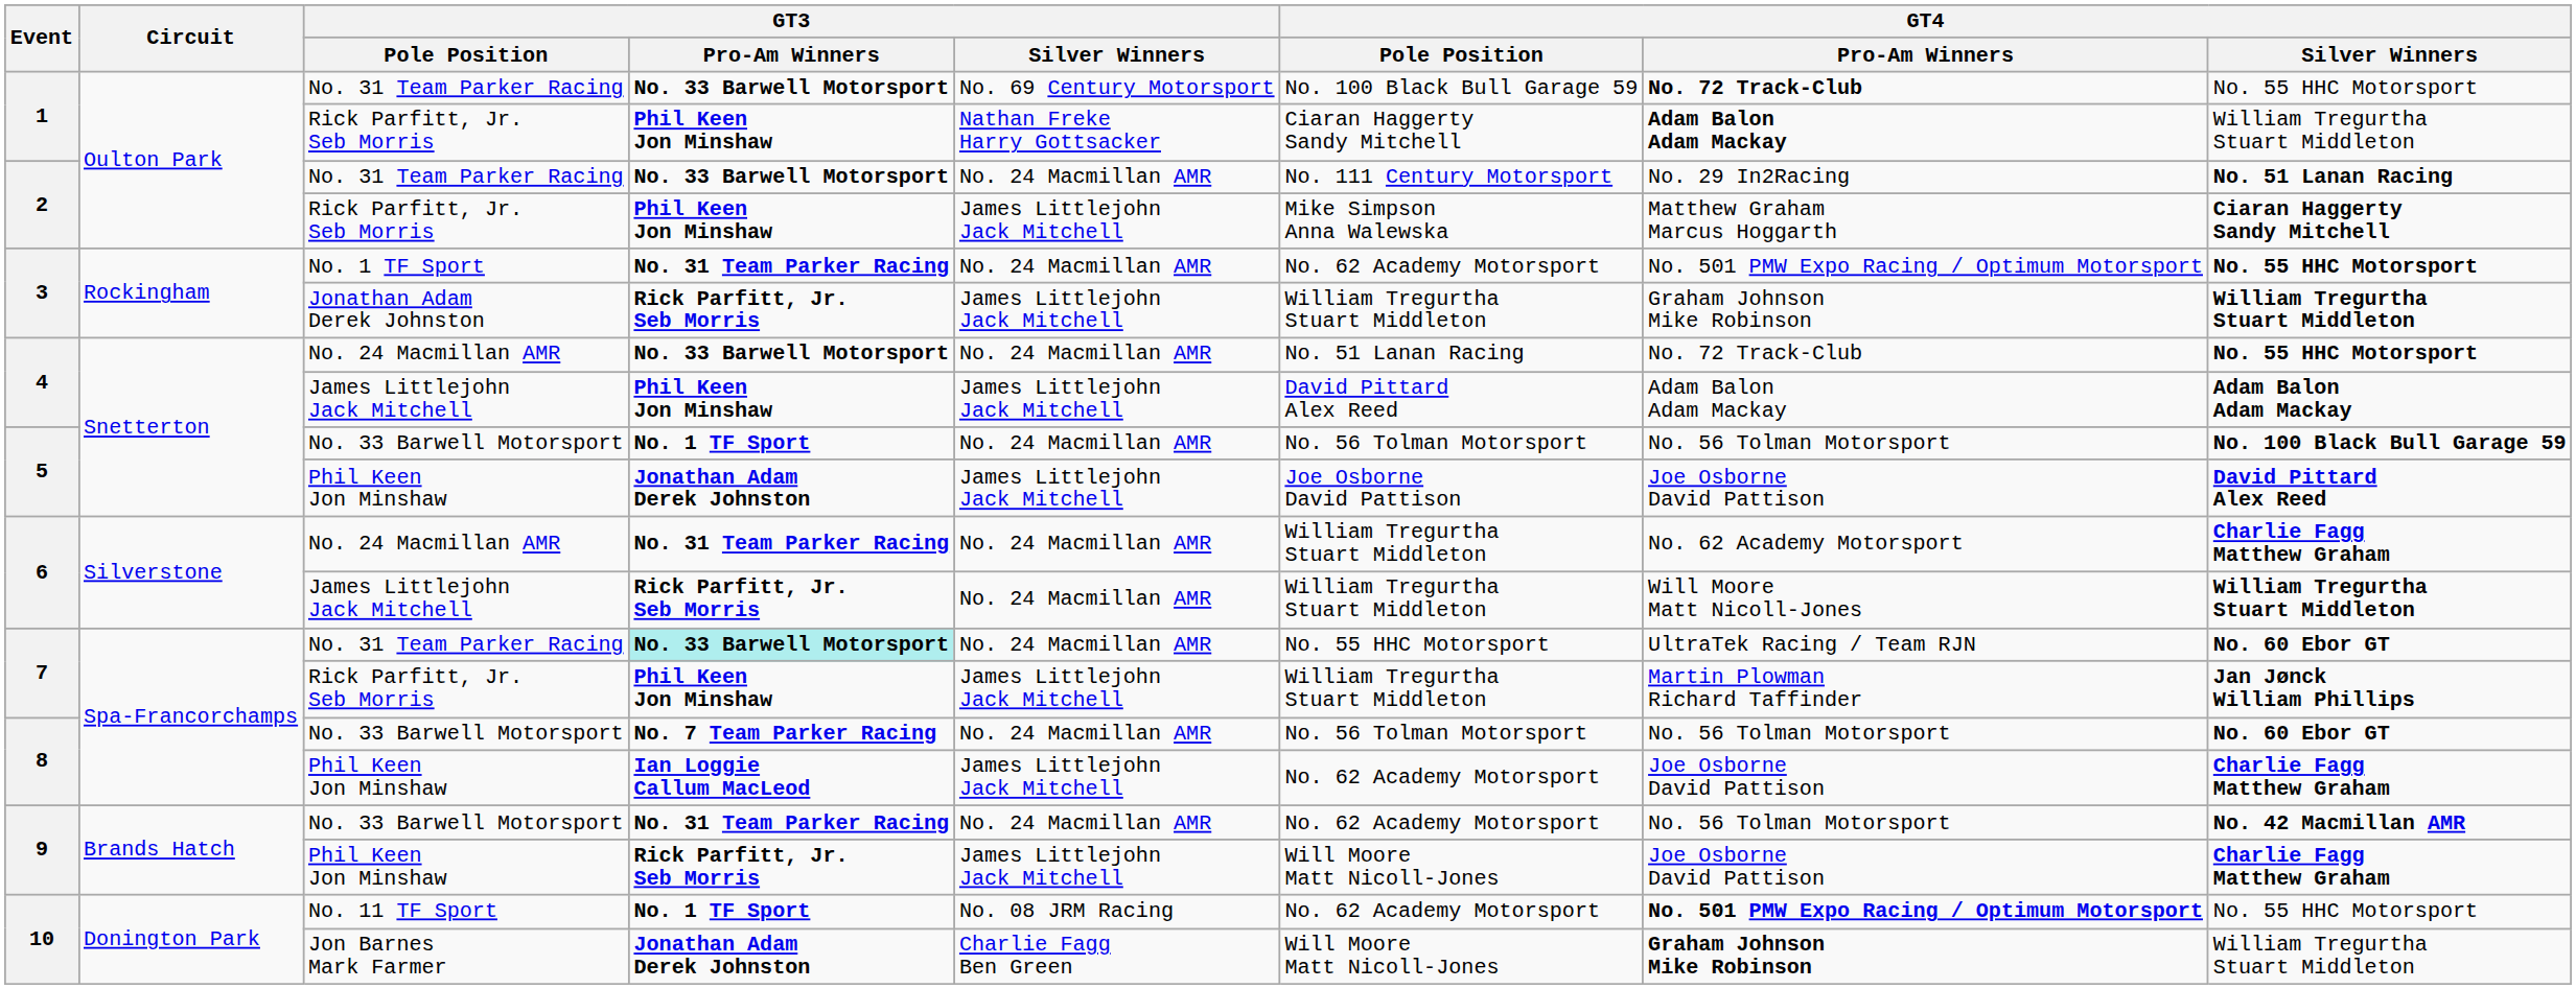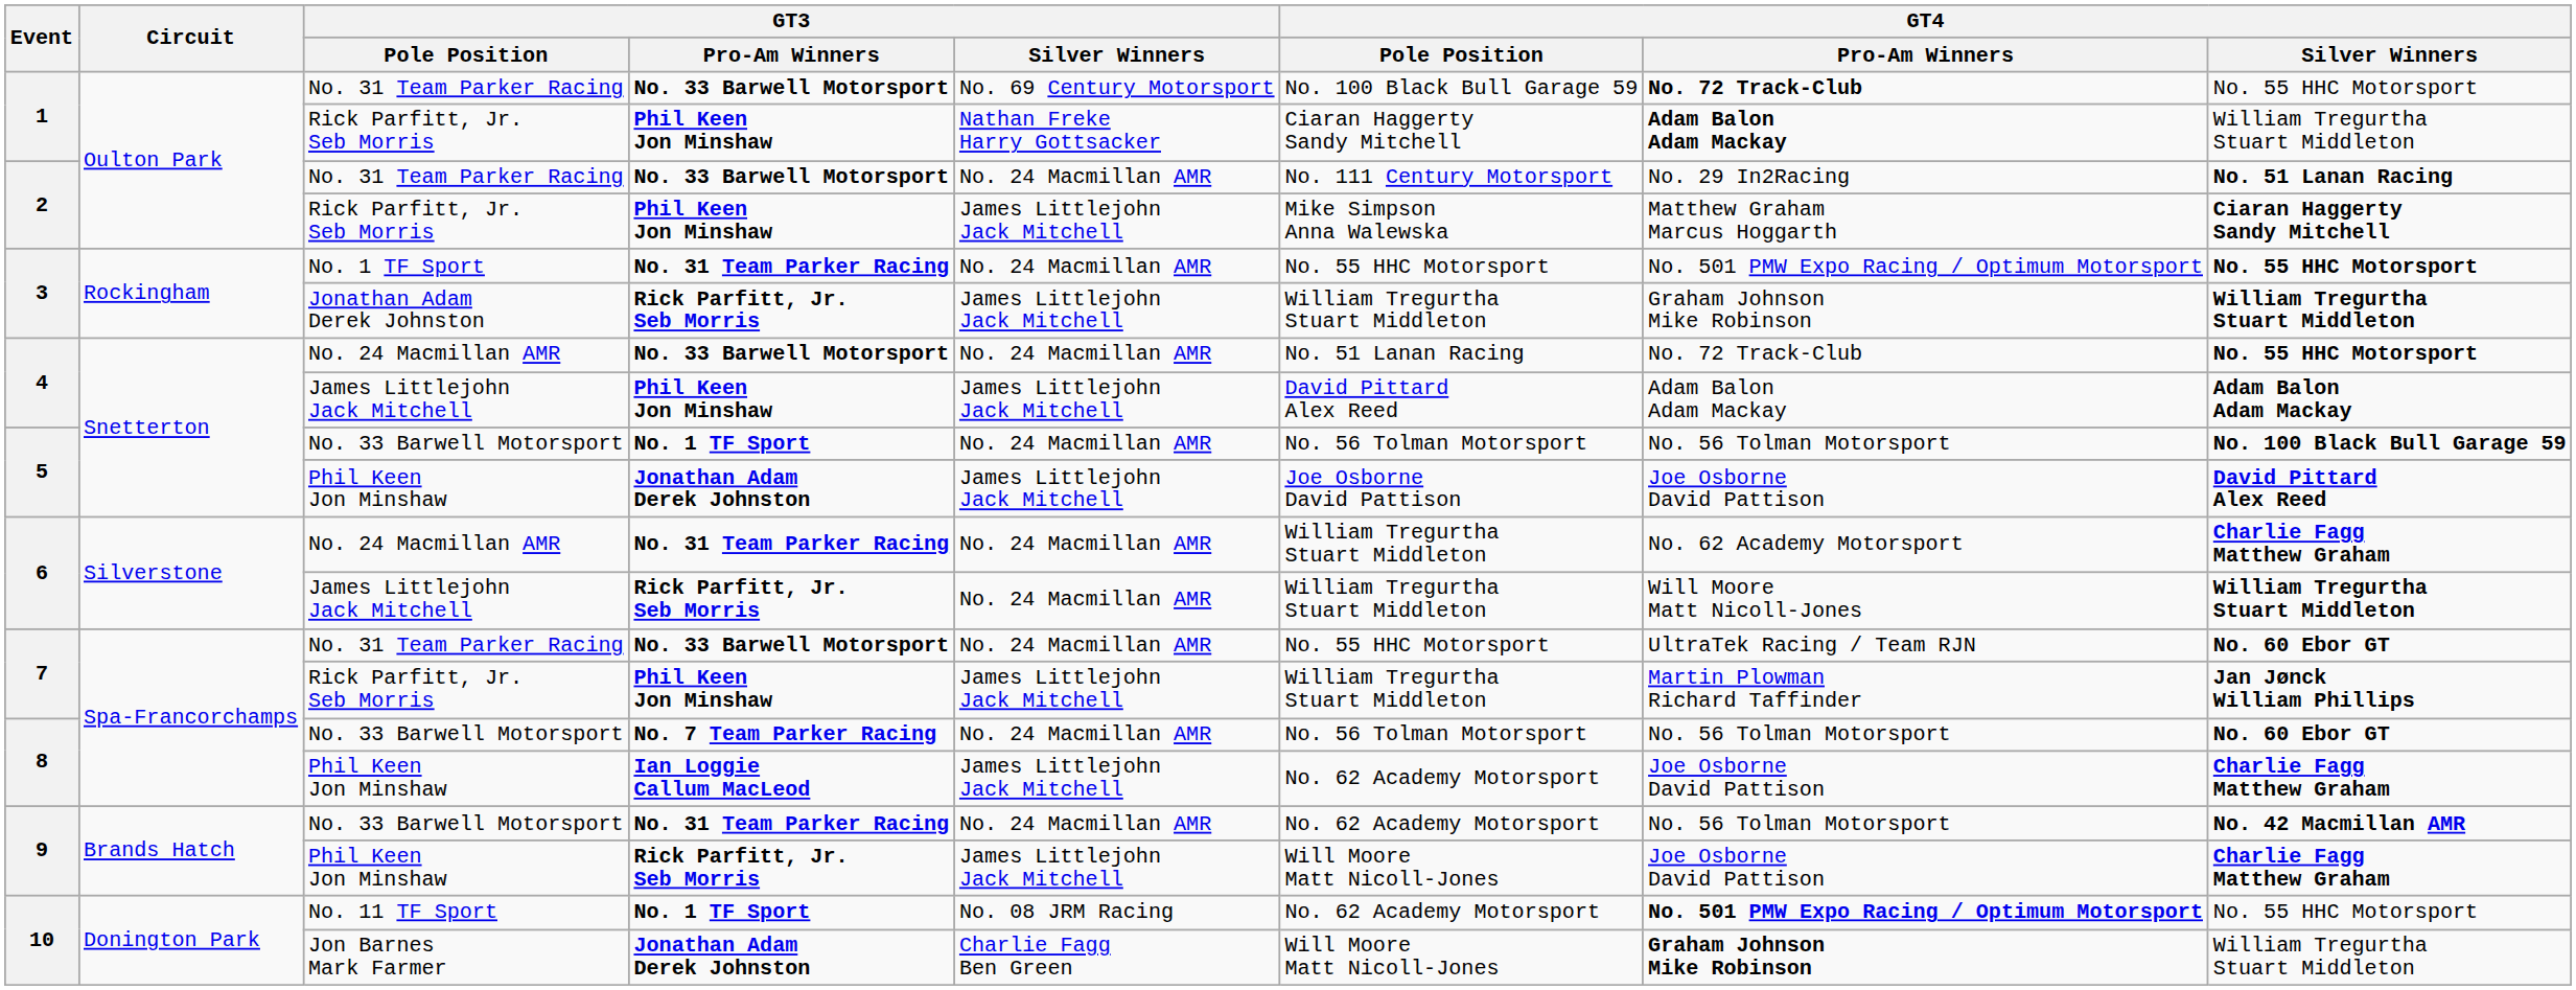 <table class="wikitable" style="font-size: 85%;">
 <tr>
 <th rowspan=2>Event</th>
 <th rowspan=2>Circuit</th>
 <th colspan=3>GT3</th>
 <th colspan=3>GT4</th>
 </tr>
 <tr>
 <th>Pole Position</th>
 <th>Pro-Am Winners</th>
 <th>Silver Winners</th>
 <th>Pole Position</th>
 <th>Pro-Am Winners</th>
 <th>Silver Winners</th>
 </tr>
 <tr>
 <th rowspan=2>1</th>
 <td rowspan=4><a href='#'>Oulton Park</a></td>
 <td>No. 31 <a href='#'>Team Parker Racing</a></td>
 <td><strong>No. 33 Barwell Motorsport</strong></td>
 <td>No. 69 <a href='#'>Century Motorsport</a></td>
 <td>No. 100 Black Bull Garage 59</td>
 <td><strong>No. 72 Track-Club</strong></td>
 <td>No. 55 HHC Motorsport</td>
 </tr>
 <tr>
 <td> Rick Parfitt, Jr.<br> <a href='#'>Seb Morris</a></td>
 <td><strong> <a href='#'>Phil Keen</a><br> Jon Minshaw</strong></td>
 <td> <a href='#'>Nathan Freke</a><br> <a href='#'>Harry Gottsacker</a></td>
 <td> Ciaran Haggerty<br> Sandy Mitchell</td>
 <td><strong> Adam Balon<br> Adam Mackay</strong></td>
 <td> William Tregurtha<br> Stuart Middleton</td>
 </tr>
 <tr>
 <th rowspan=2>2</th>
 <td>No. 31 <a href='#'>Team Parker Racing</a></td>
 <td><strong>No. 33 Barwell Motorsport</strong></td>
 <td>No. 24 Macmillan <a href='#'>AMR</a></td>
 <td>No. 111 <a href='#'>Century Motorsport</a></td>
 <td>No. 29 In2Racing</td>
 <td><strong>No. 51 Lanan Racing</strong></td>
 </tr>
 <tr>
 <td> Rick Parfitt, Jr.<br> <a href='#'>Seb Morris</a></td>
 <td><strong> <a href='#'>Phil Keen</a><br> Jon Minshaw</strong></td>
 <td> James Littlejohn<br> <a href='#'>Jack Mitchell</a></td>
 <td> Mike Simpson<br> Anna Walewska</td>
 <td> Matthew Graham<br> Marcus Hoggarth</td>
 <td><strong> Ciaran Haggerty<br> Sandy Mitchell</strong></td>
 </tr>
 <tr>
 <th rowspan=2>3</th>
 <td rowspan=2><a href='#'>Rockingham</a></td>
 <td>No. 1 <a href='#'>TF Sport</a></td>
 <td><strong>No. 31 <a href='#'>Team Parker Racing</a></strong></td>
 <td>No. 24 Macmillan <a href='#'>AMR</a></td>
-<td>No. 62 Academy Motorsport</td>
+<td>No. 55 HHC Motorsport</td>
 <td>No. 501 <a href='#'>PMW Expo Racing / Optimum Motorsport</a></td>
 <td><strong>No. 55 HHC Motorsport</strong></td>
 </tr>
 <tr>
 <td> <a href='#'>Jonathan Adam</a><br> Derek Johnston</td>
 <td><strong> Rick Parfitt, Jr.<br> <a href='#'>Seb Morris</a></strong></td>
 <td> James Littlejohn<br> <a href='#'>Jack Mitchell</a></td>
 <td> William Tregurtha<br> Stuart Middleton</td>
 <td> Graham Johnson<br> Mike Robinson</td>
 <td><strong> William Tregurtha<br> Stuart Middleton</strong></td>
 </tr>
 <tr>
 <th rowspan=2>4</th>
 <td rowspan=4><a href='#'>Snetterton</a></td>
 <td>No. 24 Macmillan <a href='#'>AMR</a></td>
 <td><strong>No. 33 Barwell Motorsport</strong></td>
 <td>No. 24 Macmillan <a href='#'>AMR</a></td>
 <td>No. 51 Lanan Racing</td>
 <td>No. 72 Track-Club</td>
 <td><strong>No. 55 HHC Motorsport</strong></td>
 </tr>
 <tr>
 <td> James Littlejohn<br> <a href='#'>Jack Mitchell</a></td>
 <td><strong> <a href='#'>Phil Keen</a><br> Jon Minshaw</strong></td>
 <td> James Littlejohn<br> <a href='#'>Jack Mitchell</a></td>
 <td> <a href='#'>David Pittard</a><br> Alex Reed</td>
 <td> Adam Balon<br> Adam Mackay</td>
 <td><strong> Adam Balon<br> Adam Mackay</strong></td>
 </tr>
 <tr>
 <th rowspan=2>5</th>
 <td>No. 33 Barwell Motorsport</td>
 <td><strong>No. 1 <a href='#'>TF Sport</a></strong></td>
 <td>No. 24 Macmillan <a href='#'>AMR</a></td>
 <td>No. 56 Tolman Motorsport</td>
 <td>No. 56 Tolman Motorsport</td>
 <td><strong>No. 100 Black Bull Garage 59</strong></td>
 </tr>
 <tr>
 <td> <a href='#'>Phil Keen</a><br> Jon Minshaw</td>
 <td><strong> <a href='#'>Jonathan Adam</a><br> Derek Johnston</strong></td>
 <td> James Littlejohn<br> <a href='#'>Jack Mitchell</a></td>
 <td> <a href='#'>Joe Osborne</a><br> David Pattison</td>
 <td> <a href='#'>Joe Osborne</a><br> David Pattison</td>
 <td><strong> <a href='#'>David Pittard</a><br> Alex Reed</strong></td>
 </tr>
 <tr>
 <th rowspan=2>6</th>
 <td rowspan=2><a href='#'>Silverstone</a></td>
 <td>No. 24 Macmillan <a href='#'>AMR</a></td>
 <td><strong>No. 31 <a href='#'>Team Parker Racing</a></strong></td>
 <td>No. 24 Macmillan <a href='#'>AMR</a></td>
 <td> William Tregurtha<br> Stuart Middleton</td>
 <td>No. 62 Academy Motorsport</td>
 <td><strong> <a href='#'>Charlie Fagg</a><br> Matthew Graham</strong></td>
 </tr>
 <tr>
 <td> James Littlejohn<br> <a href='#'>Jack Mitchell</a></td>
 <td><strong> Rick Parfitt, Jr.<br> <a href='#'>Seb Morris</a></strong></td>
 <td>No. 24 Macmillan <a href='#'>AMR</a></td>
 <td> William Tregurtha<br> Stuart Middleton</td>
 <td> Will Moore<br> Matt Nicoll-Jones</td>
 <td><strong> William Tregurtha<br> Stuart Middleton</strong></td>
 </tr>
 <tr>
 <th rowspan=2>7</th>
 <td rowspan=4><a href='#'>Spa-Francorchamps</a></td>
 <td>No. 31 <a href='#'>Team Parker Racing</a></td>
-<td style="background: paleturquoise;"><strong>No. 33 Barwell Motorsport</strong></td>
+<td><strong>No. 33 Barwell Motorsport</strong></td>
 <td>No. 24 Macmillan <a href='#'>AMR</a></td>
 <td>No. 55 HHC Motorsport</td>
 <td No. 53 RJN Motorsport>UltraTek Racing / Team RJN</td>
 <td><strong>No. 60 Ebor GT</strong></td>
 </tr>
 <tr>
 <td> Rick Parfitt, Jr.<br> <a href='#'>Seb Morris</a></td>
 <td><strong> <a href='#'>Phil Keen</a><br> Jon Minshaw</strong></td>
 <td> James Littlejohn<br> <a href='#'>Jack Mitchell</a></td>
 <td> William Tregurtha<br> Stuart Middleton</td>
 <td> <a href='#'>Martin Plowman</a><br> Richard Taffinder</td>
 <td><strong> Jan Jønck<br> William Phillips</strong></td>
 </tr>
 <tr>
 <th rowspan=2>8</th>
 <td>No. 33 Barwell Motorsport</td>
 <td><strong>No. 7 <a href='#'>Team Parker Racing</a></strong></td>
 <td>No. 24 Macmillan <a href='#'>AMR</a></td>
 <td>No. 56 Tolman Motorsport</td>
 <td>No. 56 Tolman Motorsport</td>
 <td><strong>No. 60 Ebor GT</strong></td>
 </tr>
 <tr>
 <td> <a href='#'>Phil Keen</a><br> Jon Minshaw</td>
 <td><strong> <a href='#'>Ian Loggie</a><br> <a href='#'>Callum MacLeod</a></strong></td>
 <td> James Littlejohn<br> <a href='#'>Jack Mitchell</a></td>
 <td>No. 62 Academy Motorsport</td>
 <td> <a href='#'>Joe Osborne</a><br> David Pattison</td>
 <td><strong> <a href='#'>Charlie Fagg</a><br> Matthew Graham</strong></td>
 </tr>
 <tr>
 <th rowspan=2>9</th>
 <td rowspan=2><a href='#'>Brands Hatch</a></td>
 <td>No. 33 Barwell Motorsport</td>
 <td><strong>No. 31 <a href='#'>Team Parker Racing</a></strong></td>
 <td>No. 24 Macmillan <a href='#'>AMR</a></td>
 <td>No. 62 Academy Motorsport</td>
 <td>No. 56 Tolman Motorsport</td>
 <td><strong>No. 42 Macmillan <a href='#'>AMR</a></strong></td>
 </tr>
 <tr>
 <td> <a href='#'>Phil Keen</a><br> Jon Minshaw</td>
 <td><strong> Rick Parfitt, Jr.<br> <a href='#'>Seb Morris</a></strong></td>
 <td> James Littlejohn<br> <a href='#'>Jack Mitchell</a></td>
 <td> Will Moore<br> Matt Nicoll-Jones</td>
 <td> <a href='#'>Joe Osborne</a><br> David Pattison</td>
 <td><strong> <a href='#'>Charlie Fagg</a><br> Matthew Graham</strong></td>
 </tr>
 <tr>
 <th rowspan=2>10</th>
 <td rowspan=2><a href='#'>Donington Park</a></td>
 <td>No. 11 <a href='#'>TF Sport</a></td>
 <td><strong>No. 1 <a href='#'>TF Sport</a></strong></td>
 <td>No. 08 JRM Racing</td>
 <td>No. 62 Academy Motorsport</td>
 <td><strong>No. 501 <a href='#'>PMW Expo Racing / Optimum Motorsport</a></strong></td>
 <td>No. 55 HHC Motorsport</td>
 </tr>
 <tr>
 <td> Jon Barnes<br> Mark Farmer</td>
 <td><strong> <a href='#'>Jonathan Adam</a><br> Derek Johnston</strong></td>
 <td> <a href='#'>Charlie Fagg</a><br> Ben Green</td>
 <td> Will Moore<br> Matt Nicoll-Jones</td>
 <td><strong> Graham Johnson<br> Mike Robinson</strong></td>
 <td> William Tregurtha<br> Stuart Middleton</td>
 </tr>
 </table>
